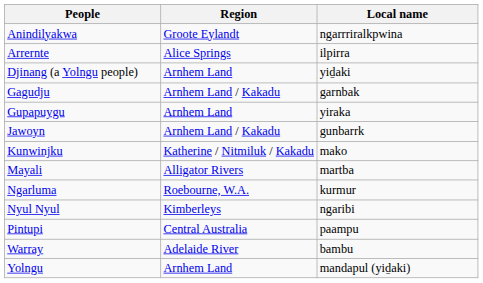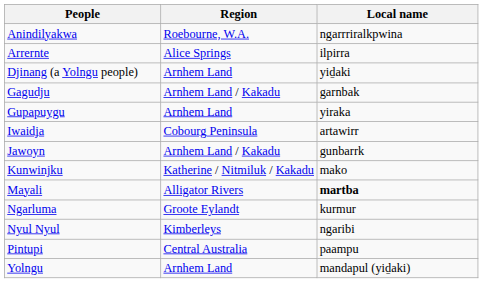 <table class=wikitable>
 <tr>
 <th width="33%">People</th>
 <th width="33%">Region</th>
 <th width="34%">Local name</th>
 </tr>
 <tr valign="top">
 <td><a href='#'>Anindilyakwa</a></td>
-<td><a href='#'>Groote Eylandt</a></td>
+<td><a href='#'>Roebourne, W.A.</a></td>
 <td>ngarrriralkpwina</td>
 </tr>
 <tr valign="top">
 <td><a href='#'>Arrernte</a></td>
 <td><a href='#'>Alice Springs</a></td>
 <td>ilpirra</td>
 </tr>
 <tr valign="top">
 <td><a href='#'>Djinang</a> (a <a href='#'>Yolngu</a> people)</td>
 <td><a href='#'>Arnhem Land</a></td>
 <td>yiḏaki</td>
 </tr>
 <tr valign="top">
 <td><a href='#'>Gagudju</a></td>
 <td><a href='#'>Arnhem Land</a> / <a href='#'>Kakadu</a></td>
 <td>garnbak</td>
 </tr>
 <tr valign="top">
 <td><a href='#'>Gupapuygu</a></td>
 <td><a href='#'>Arnhem Land</a></td>
 <td>yiraka</td>
 </tr>
 <tr valign="top">
+<td><a href='#'>Iwaidja</a></td>
+<td><a href='#'>Cobourg Peninsula</a></td>
+<td>artawirr</td>
+</tr>
+<tr valign="top">
 <td><a href='#'>Jawoyn</a></td>
 <td><a href='#'>Arnhem Land</a> / <a href='#'>Kakadu</a></td>
 <td>gunbarrk</td>
 </tr>
 <tr valign="top">
 <td><a href='#'>Kunwinjku</a></td>
 <td><a href='#'>Katherine</a> / <a href='#'>Nitmiluk</a> / <a href='#'>Kakadu</a></td>
 <td>mako</td>
 </tr>
 <tr valign="top">
 <td><a href='#'>Mayali</a></td>
 <td><a href='#'>Alligator Rivers</a></td>
-<td>martba </td>
+<td><strong>martba </strong></td>
 </tr>
 <tr valign="top">
 <td><a href='#'>Ngarluma</a></td>
-<td><a href='#'>Roebourne, W.A.</a></td>
+<td><a href='#'>Groote Eylandt</a></td>
 <td>kurmur</td>
 </tr>
 <tr valign="top">
 <td><a href='#'>Nyul Nyul</a></td>
 <td><a href='#'>Kimberleys</a></td>
 <td>ngaribi</td>
 </tr>
 <tr valign="top">
 <td><a href='#'>Pintupi</a></td>
 <td><a href='#'>Central Australia</a></td>
 <td>paampu</td>
 </tr>
 <tr valign="top">
-<td><a href='#'>Warray</a></td>
-<td><a href='#'>Adelaide River</a></td>
-<td>bambu</td>
-</tr>
-<tr valign="top">
 <td><a href='#'>Yolngu</a></td>
 <td><a href='#'>Arnhem Land</a></td>
 <td>mandapul (yiḏaki)</td>
 </tr>
 </table>
